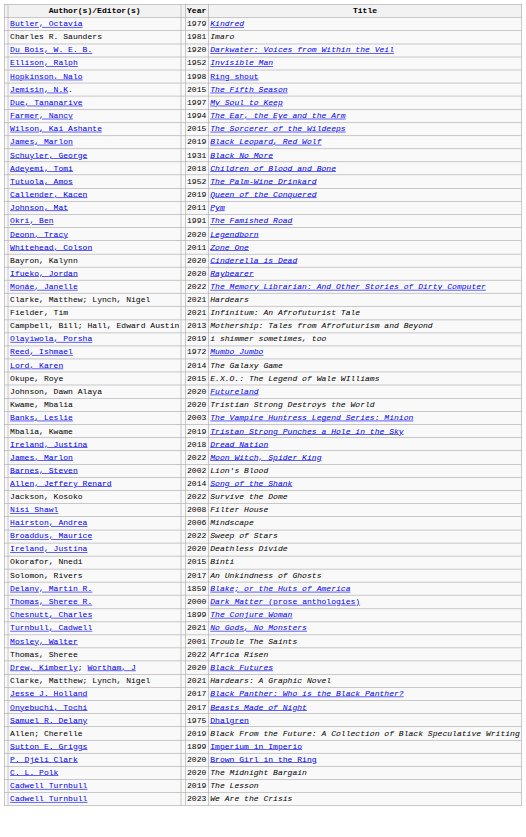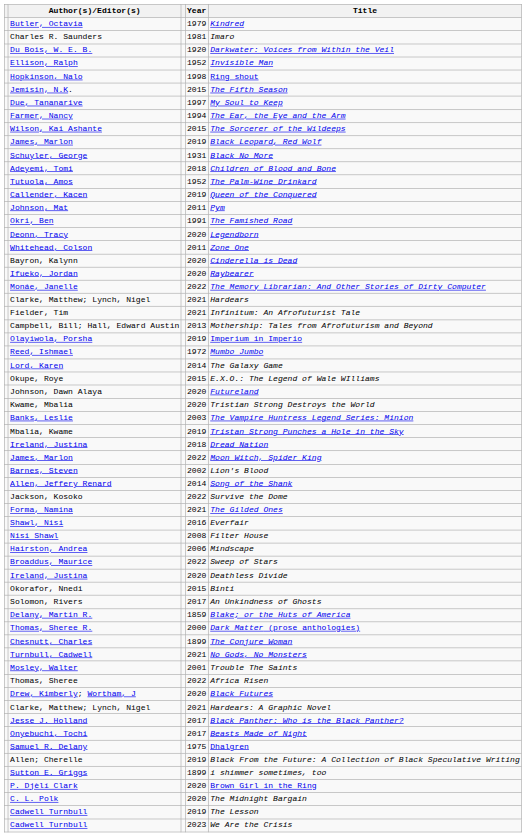 <table class="wikitable sortable">
 <tr>
 <th></th>
 <th scope="col">Author(s)/Editor(s)</th>
 <th></th>
 <th scope="col">Year</th>
 <th scope="col">Title</th>
 </tr>
 <tr>
 <td></td>
 <td><a href='#'>Butler, Octavia</a></td>
 <td></td>
 <td>1979</td>
 <td><a href='#'><em>Kindred</em></a></td>
 </tr>
 <tr>
 <td></td>
 <td>Charles R. Saunders</td>
 <td></td>
 <td>1981</td>
 <td><em>Imaro</em></td>
 </tr>
 <tr>
 <td></td>
 <td><a href='#'>Du Bois, W. E. B.</a></td>
 <td></td>
 <td>1920</td>
 <td><em><a href='#'>Darkwater: Voices from Within the Veil</a></em></td>
 </tr>
 <tr>
 <td></td>
 <td><a href='#'>Ellison, Ralph</a></td>
 <td></td>
 <td>1952</td>
 <td><em><a href='#'>Invisible Man</a></em></td>
 </tr>
 <tr>
 <td></td>
 <td><a href='#'>Hopkinson, Nalo</a></td>
 <td></td>
 <td>1998</td>
 <td><a href='#'>Ring shout</a></td>
 </tr>
 <tr>
 <td></td>
 <td><a href='#'>Jemisin, N.K</a>.</td>
 <td></td>
 <td>2015</td>
 <td><a href='#'><em>The Fifth Season</em></a></td>
 </tr>
 <tr>
 <td></td>
 <td><a href='#'>Due, Tananarive</a></td>
 <td></td>
 <td>1997</td>
 <td><em><a href='#'>My Soul to Keep</a></em></td>
 </tr>
 <tr>
 <td></td>
 <td><a href='#'>Farmer, Nancy</a></td>
 <td></td>
 <td>1994</td>
 <td><em><a href='#'>The Ear, the Eye and the Arm</a></em></td>
 </tr>
 <tr>
 <td></td>
 <td><a href='#'>Wilson, Kai Ashante</a></td>
 <td></td>
 <td>2015</td>
 <td><em><a href='#'>The Sorcerer of the Wildeeps</a></em></td>
 </tr>
 <tr>
 <td></td>
 <td><a href='#'>James, Marlon</a></td>
 <td></td>
 <td>2019</td>
 <td><em><a href='#'>Black Leopard, Red Wolf</a></em></td>
 </tr>
 <tr>
 <td></td>
 <td><a href='#'>Schuyler, George</a></td>
 <td></td>
 <td>1931</td>
 <td><em><a href='#'>Black No More</a></em></td>
 </tr>
 <tr>
 <td></td>
 <td><a href='#'>Adeyemi, Tomi</a></td>
 <td></td>
 <td>2018</td>
 <td><em><a href='#'>Children of Blood and Bone</a></em></td>
 </tr>
 <tr>
 <td></td>
 <td><a href='#'>Tutuola, Amos</a></td>
 <td></td>
 <td>1952</td>
 <td><a href='#'><em>The Palm-Wine Drinkard</em></a></td>
 </tr>
 <tr>
 <td></td>
 <td><a href='#'>Callender, Kacen</a></td>
 <td></td>
 <td>2019</td>
 <td><em><a href='#'>Queen of the Conquered</a></em></td>
 </tr>
 <tr>
 <td></td>
 <td><a href='#'>Johnson, Mat</a></td>
 <td></td>
 <td>2011</td>
 <td><em><a href='#'>Pym</a></em></td>
 </tr>
 <tr>
 <td></td>
 <td><a href='#'>Okri, Ben</a></td>
 <td></td>
 <td>1991</td>
 <td><a href='#'><em>The Famished Road</em></a></td>
 </tr>
 <tr>
 <td></td>
 <td><a href='#'>Deonn, Tracy</a></td>
 <td></td>
 <td>2020</td>
 <td><em><a href='#'>Legendborn</a></em></td>
 </tr>
 <tr>
 <td></td>
 <td><a href='#'>Whitehead, Colson</a></td>
 <td></td>
 <td>2011</td>
 <td><em><a href='#'>Zone One</a></em></td>
 </tr>
 <tr>
 <td></td>
 <td>Bayron, Kalynn</td>
 <td></td>
 <td>2020</td>
 <td><a href='#'><em>Cinderella is Dead</em></a></td>
 </tr>
 <tr>
 <td></td>
 <td><a href='#'>Ifueko, Jordan</a></td>
 <td></td>
 <td>2020</td>
 <td><em><a href='#'>Raybearer</a></em></td>
 </tr>
 <tr>
 <td></td>
 <td><a href='#'>Monáe, Janelle</a></td>
 <td></td>
 <td>2022</td>
 <td><a href='#'><em>The Memory Librarian: And Other Stories of Dirty Computer</em></a></td>
 </tr>
 <tr>
 <td></td>
 <td>Clarke, Matthew; Lynch, Nigel</td>
 <td></td>
 <td>2021</td>
 <td><em>Hardears</em></td>
 </tr>
 <tr>
 <td></td>
 <td>Fielder, Tim</td>
 <td></td>
 <td>2021</td>
 <td><em>Infinitum: An Afrofuturist Tale</em></td>
 </tr>
 <tr>
 <td></td>
 <td>Campbell, Bill; Hall, Edward Austin</td>
 <td></td>
 <td>2013</td>
 <td><em>Mothership: Tales from Afrofuturism and Beyond</em></td>
 </tr>
 <tr>
 <td></td>
 <td><a href='#'>Olayiwola, Porsha</a></td>
 <td></td>
 <td>2019</td>
-<td><em>i shimmer sometimes, too</em></td>
+<td><a href='#'>Imperium in Imperio</a></td>
 </tr>
 <tr>
 <td></td>
 <td><a href='#'>Reed, Ishmael</a></td>
 <td></td>
 <td>1972</td>
 <td><em><a href='#'>Mumbo Jumbo</a></em></td>
 </tr>
 <tr>
 <td></td>
 <td><a href='#'>Lord, Karen</a></td>
 <td></td>
 <td>2014</td>
 <td><em>The Galaxy Game</em></td>
 </tr>
 <tr>
 <td></td>
 <td>Okupe, Roye</td>
 <td></td>
 <td>2015</td>
 <td><em>E.X.O.: The Legend of Wale WIlliams</em></td>
 </tr>
 <tr>
 <td></td>
 <td>Johnson, Dawn Alaya</td>
 <td></td>
 <td>2020</td>
 <td><em><a href='#'>Futureland</a></em></td>
 </tr>
 <tr>
 <td></td>
 <td>Kwame, Mbalia</td>
 <td></td>
 <td>2020</td>
 <td><em>Tristian Strong Destroys the World</em> </td>
 </tr>
 <tr>
 <td></td>
 <td><a href='#'>Banks, Leslie</a></td>
 <td></td>
 <td>2003</td>
 <td><a href='#'><em>The Vampire Huntress Legend Series: Minion</em></a></td>
 </tr>
 <tr>
 <td></td>
 <td>Mbalia, Kwame</td>
 <td></td>
 <td>2019</td>
 <td><em><a href='#'>Tristan Strong Punches a Hole in the Sky</a></em></td>
 </tr>
 <tr>
 <td></td>
 <td><a href='#'>Ireland, Justina</a></td>
 <td></td>
 <td>2018</td>
 <td><em><a href='#'>Dread Nation</a></em></td>
 </tr>
 <tr>
 <td></td>
 <td><a href='#'>James, Marlon</a></td>
 <td></td>
 <td>2022</td>
 <td><em><a href='#'>Moon Witch, Spider King</a></em></td>
 </tr>
 <tr>
 <td></td>
 <td><a href='#'>Barnes, Steven</a></td>
 <td></td>
 <td>2002</td>
 <td><em>Lion's Blood</em></td>
 </tr>
 <tr>
 <td></td>
 <td><a href='#'>Allen, Jeffery Renard</a></td>
 <td></td>
 <td>2014</td>
 <td><a href='#'><em>Song of the Shank</em></a></td>
 </tr>
 <tr>
 <td></td>
 <td>Jackson, Kosoko</td>
 <td></td>
 <td>2022</td>
 <td><em>Survive the Dome</em> </td>
+</tr>
+<tr>
+<td></td>
+<td><a href='#'>Forma, Namina</a></td>
+<td></td>
+<td>2021</td>
+<td><a href='#'><em>The Gilded Ones</em></a></td>
+</tr>
+<tr>
+<td></td>
+<td><a href='#'>Shawl, Nisi</a></td>
+<td></td>
+<td>2016</td>
+<td><em>Everfair</em></td>
 </tr>
 <tr>
 <td></td>
 <td><a href='#'>Nisi Shawl</a></td>
 <td></td>
 <td>2008</td>
 <td><em>Filter House</em></td>
 </tr>
 <tr>
 <td></td>
 <td><a href='#'>Hairston, Andrea</a></td>
 <td></td>
 <td>2006</td>
 <td><em>Mindscape</em></td>
 </tr>
 <tr>
 <td></td>
 <td><a href='#'>Broaddus, Maurice</a></td>
 <td></td>
 <td>2022</td>
 <td><em>Sweep of Stars</em></td>
 </tr>
 <tr>
 <td></td>
 <td><a href='#'>Ireland, Justina</a></td>
 <td></td>
 <td>2020</td>
 <td><em>Deathless Divide</em></td>
 </tr>
 <tr>
 <td></td>
 <td>Okorafor, Nnedi</td>
 <td></td>
 <td>2015</td>
 <td><em>Binti</em></td>
 </tr>
 <tr>
 <td></td>
 <td>Solomon, Rivers</td>
 <td></td>
 <td>2017</td>
 <td><em>An Unkindness of Ghosts</em></td>
 </tr>
 <tr>
 <td></td>
 <td><a href='#'>Delany, Martin R.</a></td>
 <td></td>
 <td>1859</td>
 <td><em><a href='#'>Blake; or the Huts of America</a></em></td>
 </tr>
 <tr>
 <td></td>
 <td><a href='#'>Thomas, Sheree R.</a></td>
 <td></td>
 <td>2000</td>
 <td><a href='#'><em>Dark Matter</em> (prose anthologies)</a></td>
 </tr>
 <tr>
 <td></td>
 <td><a href='#'>Chesnutt, Charles</a></td>
 <td></td>
 <td>1899</td>
 <td><em><a href='#'>The Conjure Woman</a></em></td>
 </tr>
 <tr>
 <td></td>
 <td><a href='#'>Turnbull, Cadwell</a></td>
 <td></td>
 <td>2021</td>
 <td><em><a href='#'>No Gods, No Monsters</a></em></td>
 </tr>
 <tr>
 <td></td>
 <td><a href='#'>Mosley, Walter</a></td>
 <td></td>
 <td>2001</td>
 <td><em>Trouble The Saints</em> </td>
 </tr>
 <tr>
 <td></td>
 <td>Thomas, Sheree</td>
 <td></td>
 <td>2022</td>
 <td><em>Africa Risen</em></td>
 </tr>
 <tr>
 <td></td>
 <td><a href='#'>Drew, Kimberly</a>; <a href='#'>Wortham, J</a></td>
 <td></td>
 <td>2020</td>
 <td><a href='#'><em>Black Futures</em></a></td>
 </tr>
 <tr>
 <td></td>
 <td>Clarke, Matthew; Lynch, Nigel</td>
 <td></td>
 <td>2021</td>
 <td><em>Hardears: A Graphic Novel</em></td>
 </tr>
 <tr>
 <td></td>
 <td><a href='#'>Jesse J. Holland</a></td>
 <td></td>
 <td>2017</td>
 <td><em><a href='#'>Black Panther: Who is the Black Panther?</a></em></td>
 </tr>
 <tr>
 <td></td>
 <td><a href='#'>Onyebuchi, Tochi</a></td>
 <td></td>
 <td>2017</td>
 <td><em><a href='#'>Beasts Made of Night</a></em></td>
 </tr>
 <tr>
 <td></td>
 <td><a href='#'>Samuel R. Delany</a></td>
 <td></td>
 <td>1975</td>
 <td><a href='#'>Dhalgren</a></td>
 </tr>
 <tr>
 <td></td>
 <td>Allen; Cherelle</td>
 <td></td>
 <td>2019</td>
 <td><em>Black From the Future: A Collection of Black Speculative Writing</em></td>
 </tr>
 <tr>
 <td></td>
 <td><a href='#'>Sutton E. Griggs</a></td>
 <td></td>
 <td>1899</td>
-<td><a href='#'>Imperium in Imperio</a></td>
+<td><em>i shimmer sometimes, too</em></td>
 </tr>
 <tr>
 <td></td>
 <td><a href='#'>P. Djèlí Clark</a></td>
 <td></td>
 <td>2020</td>
 <td><a href='#'>Brown Girl in the Ring</a></td>
 </tr>
 <tr>
 <td></td>
 <td><a href='#'>C. L. Polk</a></td>
 <td></td>
 <td>2020</td>
 <td><em>The Midnight Bargain</em></td>
 </tr>
 <tr>
 <td></td>
 <td><a href='#'>Cadwell Turnbull</a></td>
 <td></td>
 <td>2019</td>
 <td><em>The Lesson</em></td>
 </tr>
 <tr>
 <td></td>
 <td><a href='#'>Cadwell Turnbull</a></td>
 <td></td>
 <td>2023</td>
 <td><em>We Are the Crisis</em></td>
 </tr>
 </table>
